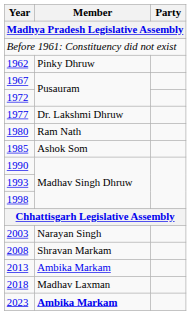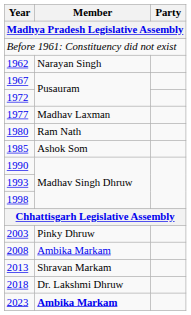 <table class="wikitable sortable">
 <tr>
 <th>Year</th>
 <th>Member</th>
 <th colspan=2>Party</th>
 </tr>
 <tr>
 <th colspan=4><a href='#'>Madhya Pradesh Legislative Assembly</a></th>
 </tr>
 <tr>
 <td colspan="4"><em>Before 1961: Constituency did not exist</em></td>
 </tr>
 <tr>
 <td><a href='#'>1962</a></td>
-<td>Pinky Dhruw</td>
+<td>Narayan Singh</td>
 <td></td>
 </tr>
 <tr>
 <td><a href='#'>1967</a></td>
 <td rowspan="2">Pusauram</td>
 <td></td>
 </tr>
 <tr>
 <td><a href='#'>1972</a></td>
 </tr>
 <tr>
 <td><a href='#'>1977</a></td>
-<td>Dr. Lakshmi Dhruw</td>
+<td>Madhav Laxman</td>
 <td></td>
 </tr>
 <tr>
 <td><a href='#'>1980</a></td>
 <td>Ram Nath</td>
 <td></td>
 </tr>
 <tr>
 <td><a href='#'>1985</a></td>
 <td>Ashok Som</td>
 <td></td>
 </tr>
 <tr>
 <td><a href='#'>1990</a></td>
 <td rowspan=3>Madhav Singh Dhruw</td>
 </tr>
 <tr>
 <td><a href='#'>1993</a></td>
 </tr>
 <tr>
 <td><a href='#'>1998</a></td>
 </tr>
 <tr>
 <th colspan=4><a href='#'>Chhattisgarh Legislative Assembly</a></th>
 </tr>
 <tr>
 <td><a href='#'>2003</a></td>
-<td>Narayan Singh</td>
+<td>Pinky Dhruw</td>
 <td></td>
 </tr>
 <tr>
 <td><a href='#'>2008</a></td>
+<td><a href='#'>Ambika Markam</a></td>
+<td></td>
+</tr>
+<tr>
+<td><a href='#'>2013</a></td>
 <td>Shravan Markam</td>
 <td></td>
 </tr>
 <tr>
-<td><a href='#'>2013</a></td>
-<td><a href='#'>Ambika Markam</a></td>
-<td></td>
-</tr>
-<tr>
 <td><a href='#'>2018</a></td>
-<td>Madhav Laxman</td>
+<td>Dr. Lakshmi Dhruw</td>
 <td></td>
 </tr>
 <tr>
 <td><a href='#'>2023</a></td>
 <td><strong><a href='#'>Ambika Markam</a></strong></td>
 <td></td>
 </tr>
 </table>
